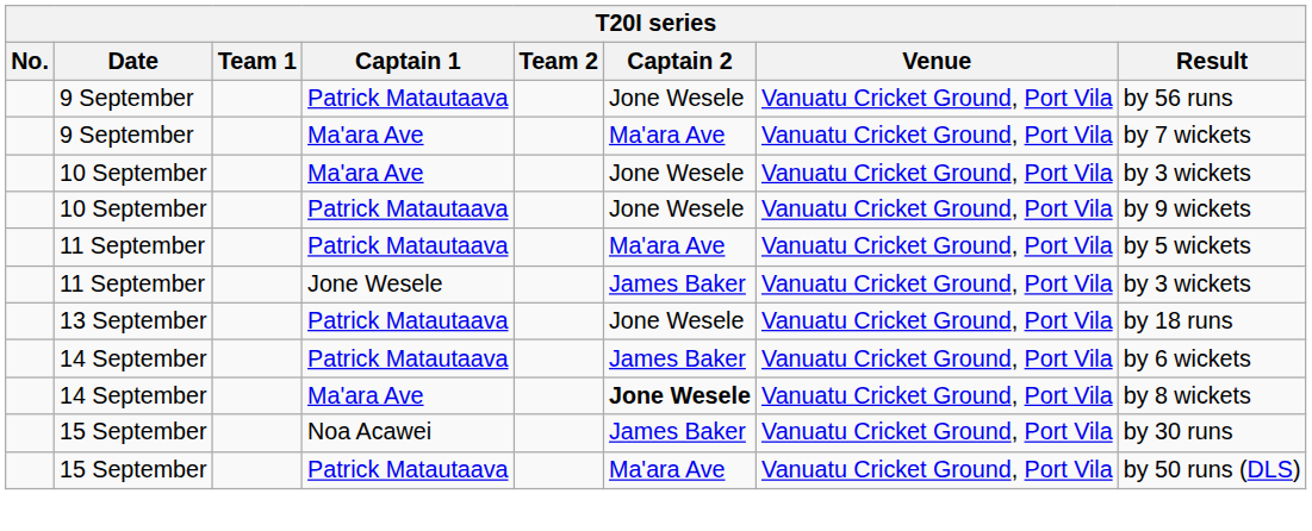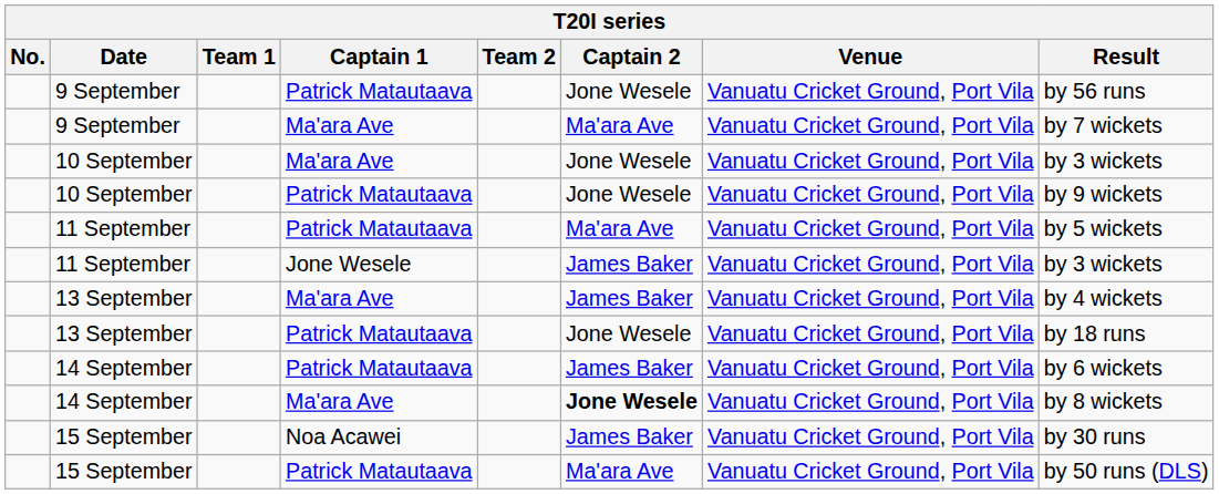 <table class="wikitable">
 <tr>
 <th colspan="8">T20I series</th>
 </tr>
 <tr>
 <th>No.</th>
 <th>Date</th>
 <th>Team 1</th>
 <th>Captain 1</th>
 <th>Team 2</th>
 <th>Captain 2</th>
 <th>Venue</th>
 <th>Result</th>
 </tr>
 <tr>
 <td></td>
 <td>9 September</td>
 <td></td>
 <td><a href='#'>Patrick Matautaava</a></td>
 <td></td>
 <td>Jone Wesele</td>
 <td><a href='#'>Vanuatu Cricket Ground</a>, <a href='#'>Port Vila</a></td>
 <td> by 56 runs</td>
 </tr>
 <tr>
 <td></td>
 <td>9 September</td>
 <td></td>
 <td><a href='#'>Ma'ara Ave</a></td>
 <td></td>
 <td><a href='#'>Ma'ara Ave</a></td>
 <td><a href='#'>Vanuatu Cricket Ground</a>, <a href='#'>Port Vila</a></td>
 <td> by 7 wickets</td>
 </tr>
 <tr>
 <td></td>
 <td>10 September</td>
 <td></td>
 <td><a href='#'>Ma'ara Ave</a></td>
 <td></td>
 <td>Jone Wesele</td>
 <td><a href='#'>Vanuatu Cricket Ground</a>, <a href='#'>Port Vila</a></td>
 <td> by 3 wickets</td>
 </tr>
 <tr>
 <td></td>
 <td>10 September</td>
 <td></td>
 <td><a href='#'>Patrick Matautaava</a></td>
 <td></td>
 <td>Jone Wesele</td>
 <td><a href='#'>Vanuatu Cricket Ground</a>, <a href='#'>Port Vila</a></td>
 <td> by 9 wickets</td>
 </tr>
 <tr>
 <td></td>
 <td>11 September</td>
 <td></td>
 <td><a href='#'>Patrick Matautaava</a></td>
 <td></td>
 <td><a href='#'>Ma'ara Ave</a></td>
 <td><a href='#'>Vanuatu Cricket Ground</a>, <a href='#'>Port Vila</a></td>
 <td> by 5 wickets</td>
 </tr>
 <tr>
 <td></td>
 <td>11 September</td>
 <td></td>
 <td>Jone Wesele</td>
 <td></td>
 <td><a href='#'>James Baker</a></td>
 <td><a href='#'>Vanuatu Cricket Ground</a>, <a href='#'>Port Vila</a></td>
 <td> by 3 wickets</td>
 </tr>
 <tr>
 <td></td>
 <td>13 September</td>
 <td></td>
+<td><a href='#'>Ma'ara Ave</a></td>
+<td></td>
+<td><a href='#'>James Baker</a></td>
+<td><a href='#'>Vanuatu Cricket Ground</a>, <a href='#'>Port Vila</a></td>
+<td> by 4 wickets</td>
+</tr>
+<tr>
+<td></td>
+<td>13 September</td>
+<td></td>
 <td><a href='#'>Patrick Matautaava</a></td>
 <td></td>
 <td>Jone Wesele</td>
 <td><a href='#'>Vanuatu Cricket Ground</a>, <a href='#'>Port Vila</a></td>
 <td> by 18 runs</td>
 </tr>
 <tr>
 <td></td>
 <td>14 September</td>
 <td></td>
 <td><a href='#'>Patrick Matautaava</a></td>
 <td></td>
 <td><a href='#'>James Baker</a></td>
 <td><a href='#'>Vanuatu Cricket Ground</a>, <a href='#'>Port Vila</a></td>
 <td> by 6 wickets</td>
 </tr>
 <tr>
 <td></td>
 <td>14 September</td>
 <td></td>
 <td><a href='#'>Ma'ara Ave</a></td>
 <td></td>
 <td><strong>Jone Wesele</strong></td>
 <td><a href='#'>Vanuatu Cricket Ground</a>, <a href='#'>Port Vila</a></td>
 <td> by 8 wickets</td>
 </tr>
 <tr>
 <td></td>
 <td>15 September</td>
 <td></td>
 <td>Noa Acawei</td>
 <td></td>
 <td><a href='#'>James Baker</a></td>
 <td><a href='#'>Vanuatu Cricket Ground</a>, <a href='#'>Port Vila</a></td>
 <td> by 30 runs</td>
 </tr>
 <tr>
 <td></td>
 <td>15 September</td>
 <td></td>
 <td><a href='#'>Patrick Matautaava</a></td>
 <td></td>
 <td><a href='#'>Ma'ara Ave</a></td>
 <td><a href='#'>Vanuatu Cricket Ground</a>, <a href='#'>Port Vila</a></td>
 <td> by 50 runs (<a href='#'>DLS</a>)</td>
 </tr>
 </table>
